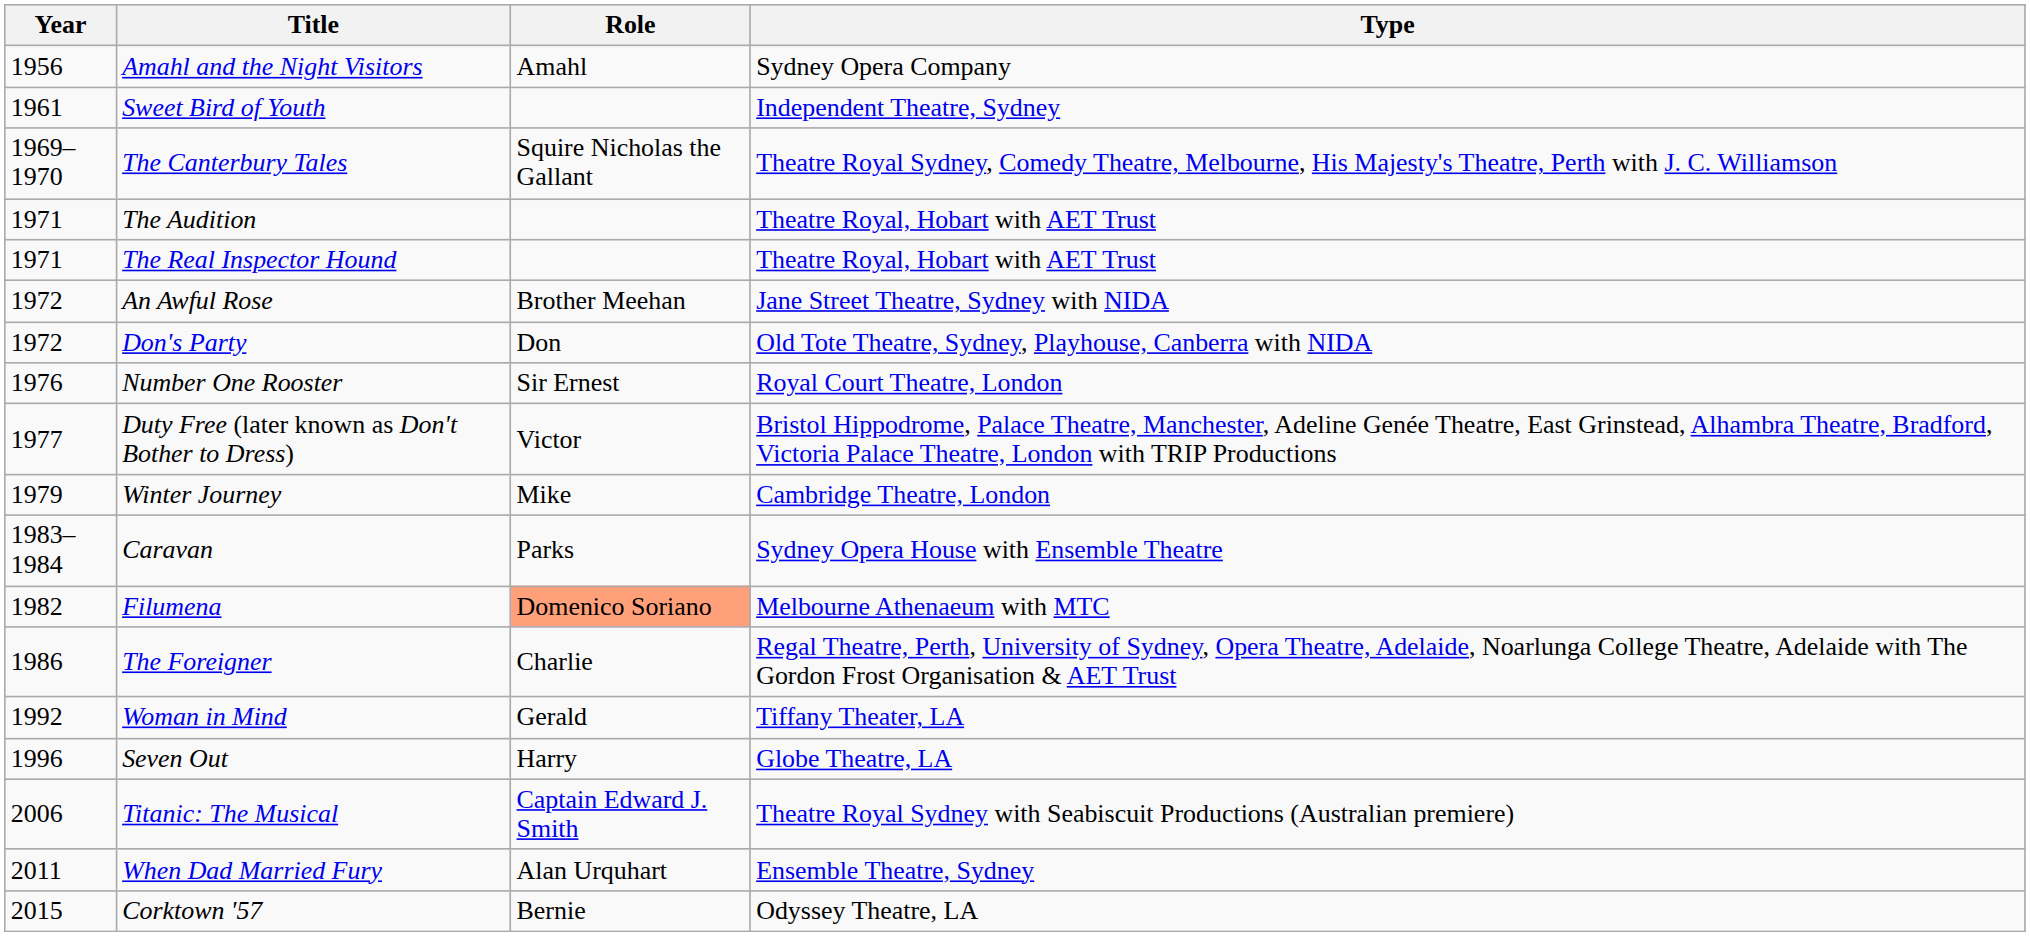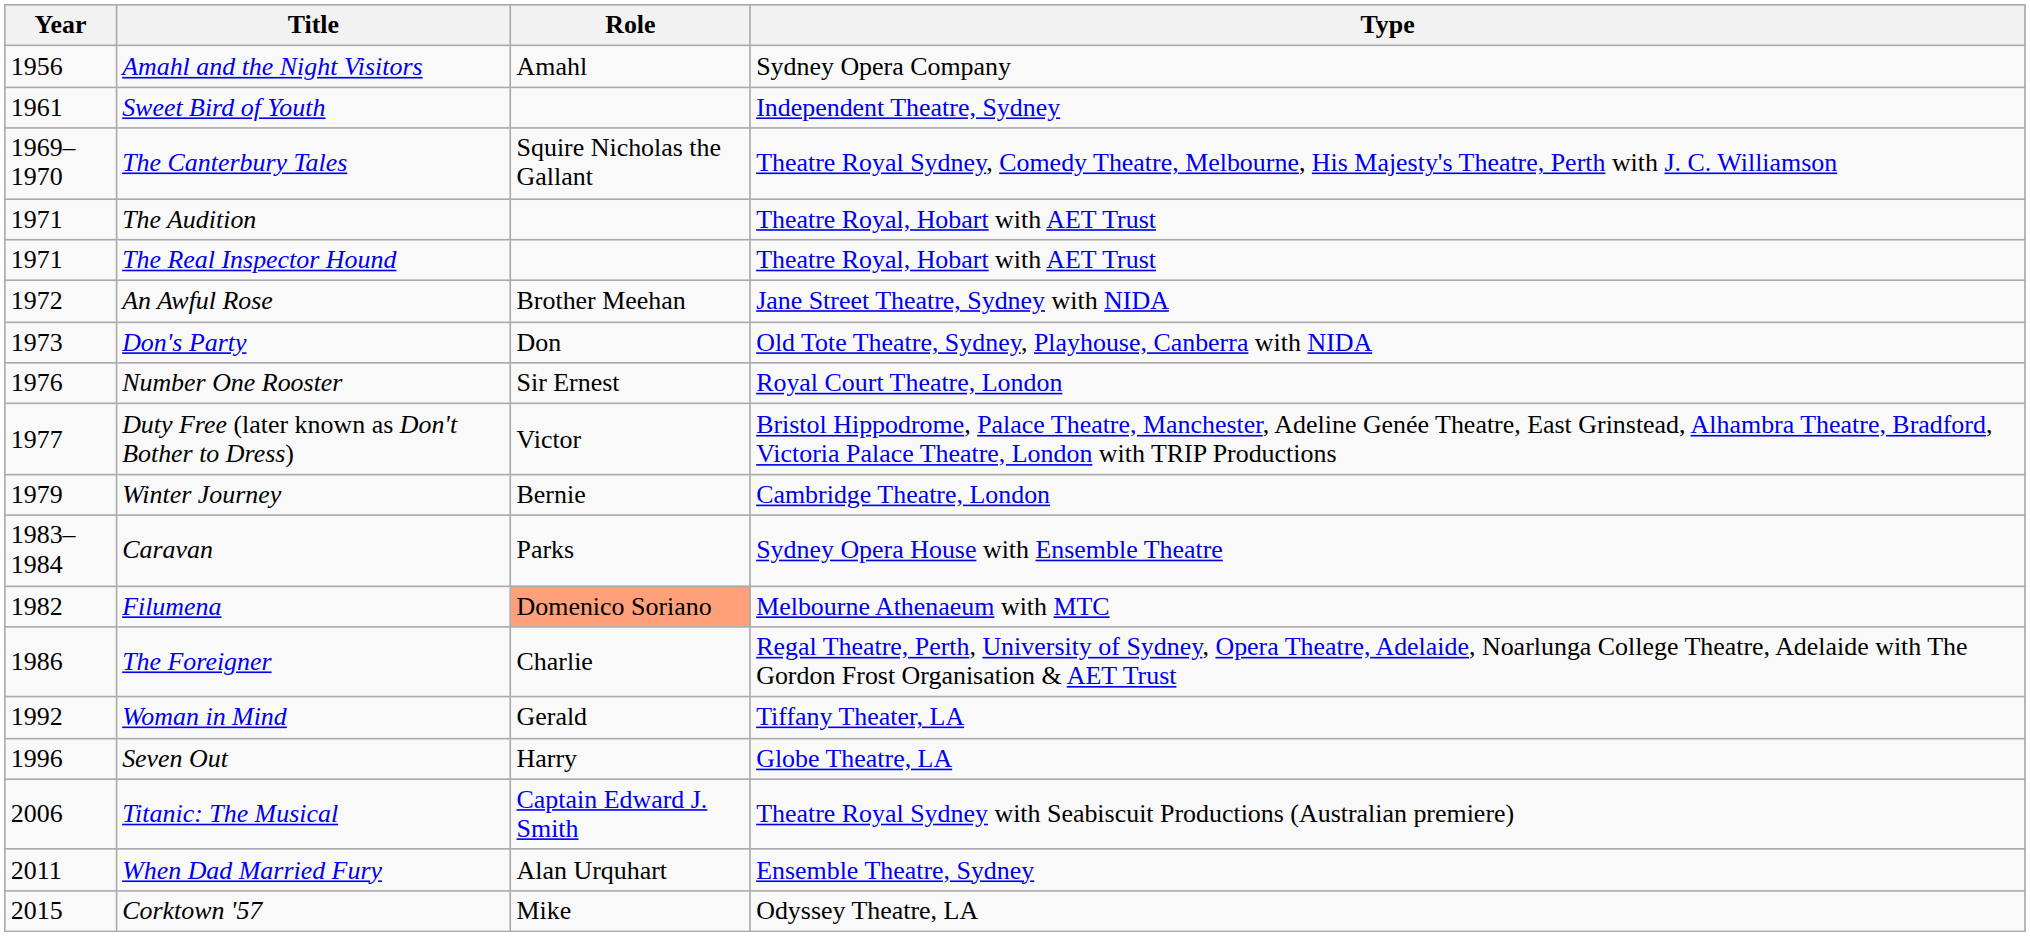 <table class=wikitable>
 <tr>
 <th>Year</th>
 <th>Title</th>
 <th>Role</th>
 <th>Type</th>
 </tr>
 <tr>
 <td>1956</td>
 <td><em><a href='#'>Amahl and the Night Visitors</a></em></td>
 <td>Amahl</td>
 <td>Sydney Opera Company</td>
 </tr>
 <tr>
 <td>1961</td>
 <td><em><a href='#'>Sweet Bird of Youth</a></em></td>
 <td></td>
 <td><a href='#'>Independent Theatre, Sydney</a></td>
 </tr>
 <tr>
 <td>1969–1970</td>
 <td><em><a href='#'>The Canterbury Tales</a></em></td>
 <td>Squire Nicholas the Gallant</td>
 <td><a href='#'>Theatre Royal Sydney</a>, <a href='#'>Comedy Theatre, Melbourne</a>, <a href='#'>His Majesty's Theatre, Perth</a> with <a href='#'>J. C. Williamson</a></td>
 </tr>
 <tr>
 <td>1971</td>
 <td><em>The Audition</em></td>
 <td></td>
 <td><a href='#'>Theatre Royal, Hobart</a> with <a href='#'>AET Trust</a></td>
 </tr>
 <tr>
 <td>1971</td>
 <td><em><a href='#'>The Real Inspector Hound</a></em></td>
 <td></td>
 <td><a href='#'>Theatre Royal, Hobart</a> with <a href='#'>AET Trust</a></td>
 </tr>
 <tr>
 <td>1972</td>
 <td><em>An Awful Rose</em></td>
 <td>Brother Meehan</td>
 <td><a href='#'>Jane Street Theatre, Sydney</a> with <a href='#'>NIDA</a></td>
 </tr>
 <tr>
-<td>1972</td>
+<td>1973</td>
 <td><em><a href='#'>Don's Party</a></em></td>
 <td>Don</td>
 <td><a href='#'>Old Tote Theatre, Sydney</a>, <a href='#'>Playhouse, Canberra</a> with <a href='#'>NIDA</a></td>
 </tr>
 <tr>
 <td>1976</td>
 <td><em>Number One Rooster</em></td>
 <td>Sir Ernest</td>
 <td><a href='#'>Royal Court Theatre, London</a></td>
 </tr>
 <tr>
 <td>1977</td>
 <td><em>Duty Free</em> (later known as <em>Don't Bother to Dress</em>)</td>
 <td>Victor</td>
 <td><a href='#'>Bristol Hippodrome</a>, <a href='#'>Palace Theatre, Manchester</a>, Adeline Genée Theatre, East Grinstead, <a href='#'>Alhambra Theatre, Bradford</a>, <a href='#'>Victoria Palace Theatre, London</a> with TRIP Productions</td>
 </tr>
 <tr>
 <td>1979</td>
 <td><em>Winter Journey</em></td>
-<td>Mike</td>
+<td>Bernie</td>
 <td><a href='#'> Cambridge Theatre, London</a></td>
 </tr>
 <tr>
 <td>1983–1984</td>
 <td><em>Caravan</em></td>
 <td>Parks</td>
 <td><a href='#'>Sydney Opera House</a> with <a href='#'>Ensemble Theatre</a></td>
 </tr>
 <tr>
 <td>1982</td>
 <td><em><a href='#'>Filumena</a></em></td>
 <td style="background: lightsalmon;">Domenico Soriano</td>
 <td><a href='#'>Melbourne Athenaeum</a> with <a href='#'>MTC</a></td>
 </tr>
 <tr>
 <td>1986</td>
 <td><em><a href='#'>The Foreigner</a></em></td>
 <td>Charlie</td>
 <td><a href='#'>Regal Theatre, Perth</a>, <a href='#'>University of Sydney</a>, <a href='#'>Opera Theatre, Adelaide</a>, Noarlunga College Theatre, Adelaide with The Gordon Frost Organisation & <a href='#'>AET Trust</a></td>
 </tr>
 <tr>
 <td>1992</td>
 <td><em><a href='#'>Woman in Mind</a></em></td>
 <td>Gerald</td>
 <td><a href='#'>Tiffany Theater, LA</a></td>
 </tr>
 <tr>
 <td>1996</td>
 <td><em>Seven Out</em></td>
 <td>Harry</td>
 <td><a href='#'>Globe Theatre, LA</a></td>
 </tr>
 <tr>
 <td>2006</td>
 <td><em><a href='#'>Titanic: The Musical</a></em></td>
 <td><a href='#'>Captain Edward J. Smith</a></td>
 <td><a href='#'>Theatre Royal Sydney</a> with Seabiscuit Productions (Australian premiere)</td>
 </tr>
 <tr>
 <td>2011</td>
 <td><em><a href='#'>When Dad Married Fury</a></em></td>
 <td>Alan Urquhart</td>
 <td><a href='#'>Ensemble Theatre, Sydney</a></td>
 </tr>
 <tr>
 <td>2015</td>
 <td><em>Corktown '57</em></td>
-<td>Bernie</td>
+<td>Mike</td>
 <td>Odyssey Theatre, LA</td>
 </tr>
 </table>
